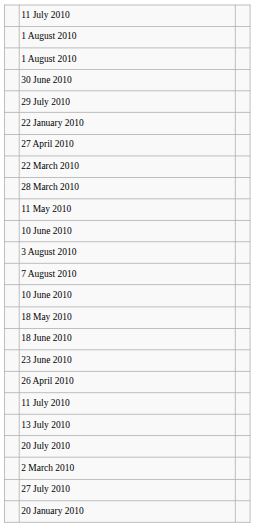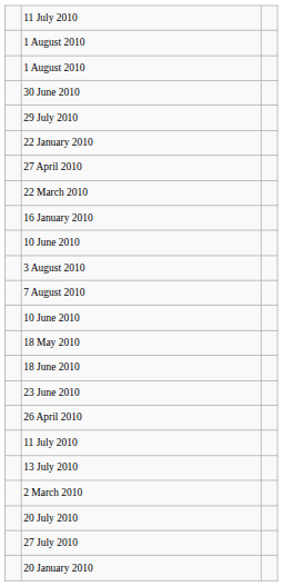 <table class="wikitable" style="font-size: 80%; float: left; width: 26em; margin-right: 1em; height: 700px">
 <tr>
 <td></td>
 <td>11 July 2010</td>
 <td></td>
 </tr>
 <tr>
 <td></td>
 <td>1 August 2010</td>
 <td></td>
 </tr>
 <tr>
 <td></td>
 <td>1 August 2010</td>
 <td></td>
 </tr>
 <tr>
 <td></td>
 <td>30 June 2010</td>
 <td></td>
 </tr>
 <tr>
 <td></td>
 <td>29 July 2010</td>
 <td></td>
 </tr>
 <tr>
 <td></td>
 <td>22 January 2010</td>
 <td></td>
 </tr>
 <tr>
 <td></td>
 <td>27 April 2010</td>
 <td></td>
 </tr>
 <tr>
 <td></td>
 <td>22 March 2010</td>
 <td></td>
 </tr>
 <tr>
 <td></td>
-<td>28 March 2010</td>
-<td></td>
-</tr>
-<tr>
-<td></td>
-<td>11 May 2010</td>
+<td>16 January 2010</td>
 <td></td>
 </tr>
 <tr>
 <td></td>
 <td>10 June 2010</td>
 <td></td>
 </tr>
 <tr>
 <td></td>
 <td>3 August 2010</td>
 <td></td>
 </tr>
 <tr>
 <td></td>
 <td>7 August 2010</td>
 <td></td>
 </tr>
 <tr>
 <td></td>
 <td>10 June 2010</td>
 <td></td>
 </tr>
 <tr>
 <td></td>
 <td>18 May 2010</td>
 <td></td>
 </tr>
 <tr>
 <td></td>
 <td>18 June 2010</td>
 <td></td>
 </tr>
 <tr>
 <td></td>
 <td>23 June 2010</td>
 <td></td>
 </tr>
 <tr>
 <td></td>
 <td>26 April 2010</td>
 <td></td>
 </tr>
 <tr>
 <td></td>
 <td>11 July 2010</td>
 <td></td>
 </tr>
 <tr>
 <td></td>
 <td>13 July 2010</td>
 <td></td>
 </tr>
 <tr>
 <td></td>
-<td>20 July 2010</td>
+<td>2 March 2010</td>
 <td></td>
 </tr>
 <tr>
 <td></td>
-<td>2 March 2010</td>
+<td>20 July 2010</td>
 <td></td>
 </tr>
 <tr>
 <td></td>
 <td>27 July 2010</td>
 <td></td>
 </tr>
 <tr>
 <td></td>
 <td>20 January 2010</td>
 <td></td>
 </tr>
 </table>
